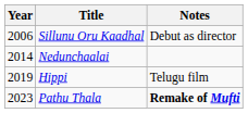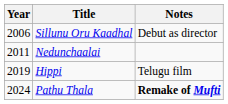 <table class="wikitable" style="font-size: 95%;">
 <tr>
 <th>Year</th>
 <th>Title</th>
 <th>Notes</th>
 </tr>
 <tr>
 <td>2006</td>
 <td><em><a href='#'>Sillunu Oru Kaadhal</a></em></td>
 <td>Debut as director</td>
 </tr>
 <tr>
-<td>2014</td>
+<td>2011</td>
 <td><em><a href='#'>Nedunchaalai</a></em></td>
 <td></td>
 </tr>
 <tr>
 <td>2019</td>
 <td><em><a href='#'>Hippi</a></em></td>
 <td>Telugu film</td>
 </tr>
 <tr>
-<td>2023</td>
+<td>2024</td>
 <td><em><a href='#'>Pathu Thala</a></em></td>
 <td><strong>Remake of <em><a href='#'>Mufti</a></em></strong></td>
 </tr>
 </table>
